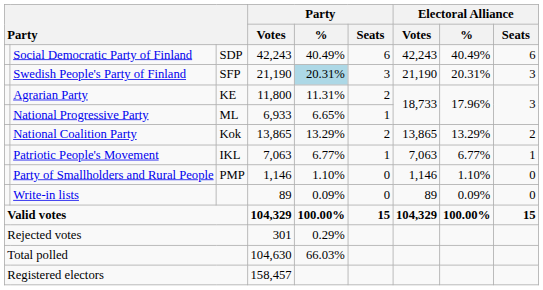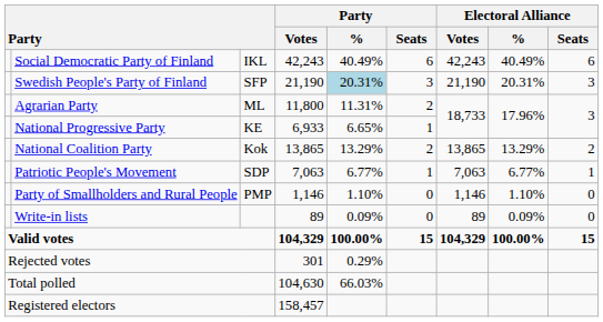 <table class="wikitable" border="1" style="text-align:right;">
 <tr>
 <th style="text-align:left;" valign=bottom rowspan=2 colspan=3>Party</th>
 <th colspan=3>Party</th>
 <th colspan=3>Electoral Alliance</th>
 </tr>
 <tr>
 <th align=center valign=bottom width="50">Votes</th>
 <th align=center valign=bottom width="50">%</th>
 <th align=center valign=bottom width="50">Seats</th>
 <th align=center valign=bottom width="50">Votes</th>
 <th align=center valign=bottom width="50">%</th>
 <th align=center valign=bottom width="50">Seats</th>
 </tr>
 <tr>
 <td></td>
 <td align=left style="white-space: nowrap;"><a href='#'>Social Democratic Party of Finland</a></td>
-<td align=left>SDP</td>
+<td align=left>IKL</td>
 <td>42,243</td>
 <td>40.49%</td>
 <td>6</td>
 <td>42,243</td>
 <td>40.49%</td>
 <td>6</td>
 </tr>
 <tr>
 <td></td>
 <td align=left><a href='#'>Swedish People's Party of Finland</a></td>
 <td align=left>SFP</td>
 <td>21,190</td>
 <td style="background: lightblue;">20.31%</td>
 <td>3</td>
 <td>21,190</td>
 <td>20.31%</td>
 <td>3</td>
 </tr>
 <tr>
 <td></td>
 <td align=left><a href='#'>Agrarian Party</a></td>
-<td align=left>KE</td>
+<td align=left>ML</td>
 <td>11,800</td>
 <td>11.31%</td>
 <td>2</td>
 <td rowspan=2>18,733</td>
 <td rowspan=2>17.96%</td>
 <td rowspan=2>3</td>
 </tr>
 <tr>
 <td></td>
 <td align=left><a href='#'>National Progressive Party</a></td>
-<td align=left>ML</td>
+<td align=left>KE</td>
 <td>6,933</td>
 <td>6.65%</td>
 <td>1</td>
 </tr>
 <tr>
 <td></td>
 <td align=left><a href='#'>National Coalition Party</a></td>
 <td align=left>Kok</td>
 <td>13,865</td>
 <td>13.29%</td>
 <td>2</td>
 <td>13,865</td>
 <td>13.29%</td>
 <td>2</td>
 </tr>
 <tr>
 <td></td>
 <td align=left><a href='#'>Patriotic People's Movement</a></td>
-<td align=left>IKL</td>
+<td align=left>SDP</td>
 <td>7,063</td>
 <td>6.77%</td>
 <td>1</td>
 <td>7,063</td>
 <td>6.77%</td>
 <td>1</td>
 </tr>
 <tr>
 <td></td>
 <td align=left><a href='#'>Party of Smallholders and Rural People</a></td>
 <td align=left>PMP</td>
 <td>1,146</td>
 <td>1.10%</td>
 <td>0</td>
 <td>1,146</td>
 <td>1.10%</td>
 <td>0</td>
 </tr>
 <tr>
 <td></td>
 <td align=left><a href='#'>Write-in lists</a></td>
 <td align=left></td>
 <td>89</td>
 <td>0.09%</td>
 <td>0</td>
 <td>89</td>
 <td>0.09%</td>
 <td>0</td>
 </tr>
 <tr style="font-weight:bold">
 <td align=left colspan=3>Valid votes</td>
 <td>104,329</td>
 <td>100.00%</td>
 <td>15</td>
 <td>104,329</td>
 <td>100.00%</td>
 <td>15</td>
 </tr>
 <tr>
 <td align=left colspan=3>Rejected votes</td>
 <td>301</td>
 <td>0.29%</td>
 <td></td>
 <td></td>
 <td></td>
 <td></td>
 </tr>
 <tr>
 <td align=left colspan=3>Total polled</td>
 <td>104,630</td>
 <td>66.03%</td>
 <td></td>
 <td></td>
 <td></td>
 <td></td>
 </tr>
 <tr>
 <td align=left colspan=3>Registered electors</td>
 <td>158,457</td>
 <td></td>
 <td></td>
 <td></td>
 <td></td>
 <td></td>
 </tr>
 </table>
